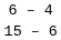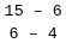 <table style="text-align:center">
 <tr>
 <th width=200></th>
 <th width=100></th>
 <th width=200></th>
 </tr>
 <tr>
 <td align=right><strong></strong></td>
-<td>6 – 4</td>
+<td>15 – 6</td>
 <td align=left></td>
 </tr>
 <tr>
 <td align=right><strong></strong></td>
-<td>15 – 6</td>
+<td>6 – 4</td>
 <td align=left></td>
 </tr>
 </table>
